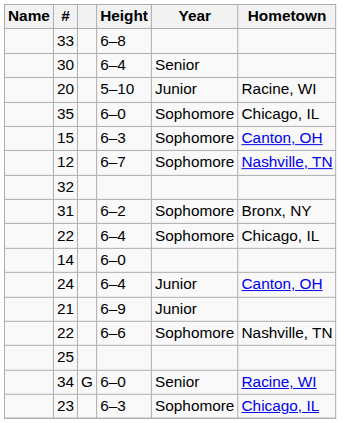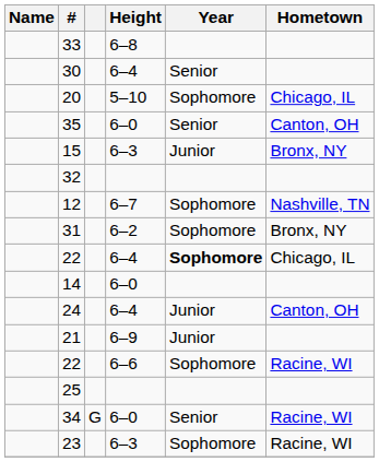 <table class="wikitable sortable" style="text-align: left;">
 <tr>
 <th>Name</th>
 <th>#</th>
 <th></th>
 <th>Height</th>
 <th>Year</th>
 <th>Hometown</th>
 </tr>
 <tr>
 <td></td>
 <td>33</td>
 <td></td>
 <td>6–8</td>
 <td></td>
 <td></td>
 </tr>
 <tr>
 <td></td>
 <td>30</td>
 <td></td>
 <td>6–4</td>
 <td>Senior</td>
 <td></td>
 </tr>
 <tr>
 <td></td>
 <td>20</td>
 <td></td>
 <td>5–10</td>
-<td>Junior</td>
-<td>Racine, WI</td>
+<td>Sophomore</td>
+<td><a href='#'>Chicago, IL</a></td>
 </tr>
 <tr>
 <td></td>
 <td>35</td>
 <td></td>
 <td>6–0</td>
-<td>Sophomore</td>
-<td>Chicago, IL</td>
+<td>Senior</td>
+<td><a href='#'>Canton, OH</a></td>
 </tr>
 <tr>
 <td></td>
 <td>15</td>
 <td></td>
 <td>6–3</td>
-<td>Sophomore</td>
-<td><a href='#'>Canton, OH</a></td>
+<td>Junior</td>
+<td><a href='#'>Bronx, NY</a></td>
+</tr>
+<tr>
+<td></td>
+<td>32</td>
+<td></td>
+<td></td>
+<td></td>
+<td></td>
 </tr>
 <tr>
 <td></td>
 <td>12</td>
 <td></td>
 <td>6–7</td>
 <td>Sophomore</td>
 <td><a href='#'>Nashville, TN</a></td>
-</tr>
-<tr>
-<td></td>
-<td>32</td>
-<td></td>
-<td></td>
-<td></td>
-<td></td>
 </tr>
 <tr>
 <td></td>
 <td>31</td>
 <td></td>
 <td>6–2</td>
 <td>Sophomore</td>
 <td>Bronx, NY</td>
 </tr>
 <tr>
 <td></td>
 <td>22</td>
 <td></td>
 <td>6–4</td>
-<td>Sophomore</td>
+<td><strong>Sophomore</strong></td>
 <td>Chicago, IL</td>
 </tr>
 <tr>
 <td></td>
 <td>14</td>
 <td></td>
 <td>6–0</td>
 <td></td>
 <td></td>
 </tr>
 <tr>
 <td></td>
 <td>24</td>
 <td></td>
 <td>6–4</td>
 <td>Junior</td>
 <td><a href='#'>Canton, OH</a></td>
 </tr>
 <tr>
 <td></td>
 <td>21</td>
 <td></td>
 <td>6–9</td>
 <td>Junior</td>
 <td></td>
 </tr>
 <tr>
 <td></td>
 <td>22</td>
 <td></td>
 <td>6–6</td>
 <td>Sophomore</td>
-<td>Nashville, TN</td>
+<td><a href='#'>Racine, WI</a></td>
 </tr>
 <tr>
 <td></td>
 <td>25</td>
 <td></td>
 <td></td>
 <td></td>
 <td></td>
 </tr>
 <tr>
 <td></td>
 <td>34</td>
 <td>G</td>
 <td>6–0</td>
 <td>Senior</td>
 <td><a href='#'>Racine, WI</a></td>
 </tr>
 <tr>
 <td></td>
 <td>23</td>
 <td></td>
 <td>6–3</td>
 <td>Sophomore</td>
-<td><a href='#'>Chicago, IL</a></td>
+<td>Racine, WI</td>
 </tr>
 <tr>
 </tr>
 </table>
